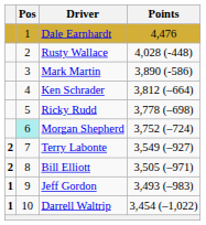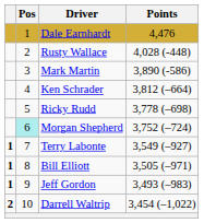 <table class="wikitable" style="font-size: 95%;">
 <tr>
 <th></th>
 <th>Pos</th>
 <th>Driver</th>
 <th>Points</th>
 </tr>
 <tr style="background:#D4AF37;">
 <td align="left"></td>
 <td style="text-align:center;">1</td>
 <td><a href='#'>Dale Earnhardt</a></td>
 <td style="text-align:center;">4,476</td>
 </tr>
 <tr>
 <td align="left"></td>
 <td style="text-align:center;">2</td>
 <td><a href='#'>Rusty Wallace</a></td>
 <td style="text-align:center;">4,028 (-448)</td>
 </tr>
 <tr>
 <td align="left"></td>
 <td style="text-align:center;">3</td>
 <td><a href='#'>Mark Martin</a></td>
 <td style="text-align:center;">3,890 (-586)</td>
 </tr>
 <tr>
 <td align="left"></td>
 <td style="text-align:center;">4</td>
 <td><a href='#'>Ken Schrader</a></td>
 <td style="text-align:center;">3,812 (–664)</td>
 </tr>
 <tr>
 <td align="left"></td>
 <td style="text-align:center;">5</td>
 <td><a href='#'>Ricky Rudd</a></td>
 <td style="text-align:center;">3,778 (–698)</td>
 </tr>
 <tr>
 <td align="left"></td>
 <td style="background: paleturquoise; text-align:center;">6</td>
 <td><a href='#'>Morgan Shepherd</a></td>
 <td style="text-align:center;">3,752 (–724)</td>
 </tr>
 <tr>
-<td align="left"> <strong>2</strong></td>
+<td align="left"> <strong>1</strong></td>
 <td style="text-align:center;">7</td>
 <td><a href='#'>Terry Labonte</a></td>
 <td style="text-align:center;">3,549 (–927)</td>
 </tr>
 <tr>
-<td align="left"> <strong>2</strong></td>
+<td align="left"> <strong>1</strong></td>
 <td style="text-align:center;">8</td>
 <td><a href='#'>Bill Elliott</a></td>
 <td style="text-align:center;">3,505 (–971)</td>
 </tr>
 <tr>
 <td align="left"> <strong>1</strong></td>
 <td style="text-align:center;">9</td>
 <td><a href='#'>Jeff Gordon</a></td>
 <td style="text-align:center;">3,493 (–983)</td>
 </tr>
 <tr>
-<td align="left"> <strong>1</strong></td>
+<td align="left"> <strong>2</strong></td>
 <td style="text-align:center;">10</td>
 <td><a href='#'>Darrell Waltrip</a></td>
 <td style="text-align:center;">3,454 (–1,022)</td>
 </tr>
 <tr class="sortbottom">
 <th colspan="9"></th>
 </tr>
 </table>
